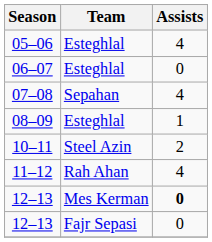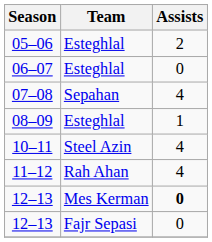 <table class="wikitable" style="text-align: center;">
 <tr>
 <th>Season</th>
 <th>Team</th>
 <th>Assists</th>
 </tr>
 <tr>
 <td><a href='#'>05–06</a></td>
 <td align="left"><a href='#'>Esteghlal</a></td>
-<td>4</td>
+<td>2</td>
 </tr>
 <tr>
 <td><a href='#'>06–07</a></td>
 <td align="left"><a href='#'>Esteghlal</a></td>
 <td>0</td>
 </tr>
 <tr>
 <td><a href='#'>07–08</a></td>
 <td align="left"><a href='#'>Sepahan</a></td>
 <td>4</td>
 </tr>
 <tr>
 <td><a href='#'>08–09</a></td>
 <td align="left"><a href='#'>Esteghlal</a></td>
 <td>1</td>
 </tr>
 <tr>
 <td><a href='#'>10–11</a></td>
 <td align="left"><a href='#'>Steel Azin</a></td>
-<td>2</td>
+<td>4</td>
 </tr>
 <tr>
 <td><a href='#'>11–12</a></td>
 <td align="left"><a href='#'>Rah Ahan</a></td>
 <td>4</td>
 </tr>
 <tr>
 <td><a href='#'>12–13</a></td>
 <td align="left"><a href='#'>Mes Kerman</a></td>
 <td><strong>0</strong></td>
 </tr>
 <tr>
 <td><a href='#'>12–13</a></td>
 <td align="left"><a href='#'>Fajr Sepasi</a></td>
 <td>0</td>
 </tr>
 <tr>
 </tr>
 </table>
